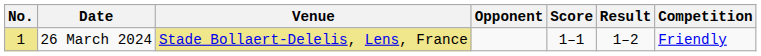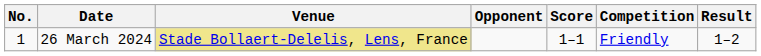 <table class="wikitable sortable">
 <tr>
 <th scope="col">No.</th>
 <th scope="col">Date</th>
 <th scope="col">Venue</th>
 <th scope="col">Opponent</th>
 <th scope="col">Score</th>
+<th scope="col">Competition</th>
 <th scope="col">Result</th>
-<th scope="col">Competition</th>
 </tr>
 <tr>
-<td align="center" style="background: khaki;">1</td>
+<td align="center">1</td>
 <td>26 March 2024</td>
 <td style="background: khaki;"><a href='#'>Stade Bollaert-Delelis</a>, <a href='#'>Lens</a>, France</td>
 <td></td>
 <td align="center">1–1</td>
+<td><a href='#'>Friendly</a></td>
 <td align="center">1–2</td>
-<td><a href='#'>Friendly</a></td>
 </tr>
 </table>
